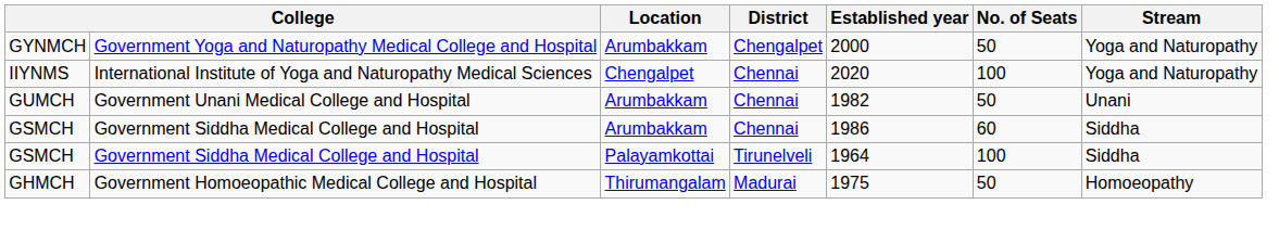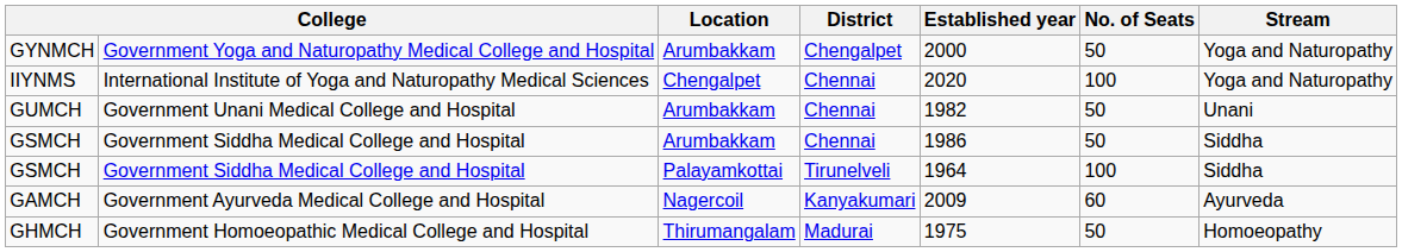 <table class="wikitable sortable static-row-numbers static-row-header-hash">
 <tr>
 <th colspan="2">College</th>
 <th>Location</th>
 <th>District</th>
 <th>Established year</th>
 <th>No. of Seats</th>
 <th>Stream</th>
 </tr>
 <tr>
 <td>GYNMCH</td>
 <td><a href='#'>Government Yoga and Naturopathy Medical College and Hospital</a></td>
 <td><a href='#'>Arumbakkam</a></td>
 <td><a href='#'>Chengalpet</a></td>
 <td>2000</td>
 <td>50</td>
 <td>Yoga and Naturopathy</td>
 </tr>
 <tr>
 <td>IIYNMS</td>
 <td>International Institute of Yoga and Naturopathy Medical Sciences</td>
 <td><a href='#'>Chengalpet</a></td>
 <td><a href='#'>Chennai</a></td>
 <td>2020</td>
 <td>100</td>
 <td>Yoga and Naturopathy</td>
 </tr>
 <tr>
 <td>GUMCH</td>
 <td>Government Unani Medical College and Hospital</td>
 <td><a href='#'>Arumbakkam</a></td>
 <td><a href='#'>Chennai</a></td>
 <td>1982</td>
 <td>50</td>
 <td>Unani</td>
 </tr>
 <tr>
 <td>GSMCH</td>
 <td>Government Siddha Medical College and Hospital</td>
 <td><a href='#'>Arumbakkam</a></td>
 <td><a href='#'>Chennai</a></td>
 <td>1986</td>
-<td>60</td>
+<td>50</td>
 <td>Siddha</td>
 </tr>
 <tr>
 <td>GSMCH</td>
 <td><a href='#'>Government Siddha Medical College and Hospital</a></td>
 <td><a href='#'>Palayamkottai</a></td>
 <td><a href='#'>Tirunelveli</a></td>
 <td>1964</td>
 <td>100</td>
 <td>Siddha</td>
+</tr>
+<tr>
+<td>GAMCH</td>
+<td>Government Ayurveda Medical College and Hospital</td>
+<td><a href='#'>Nagercoil</a></td>
+<td><a href='#'>Kanyakumari</a></td>
+<td>2009</td>
+<td>60</td>
+<td>Ayurveda</td>
 </tr>
 <tr>
 <td>GHMCH</td>
 <td>Government Homoeopathic Medical College and Hospital</td>
 <td><a href='#'>Thirumangalam</a></td>
 <td><a href='#'>Madurai</a></td>
 <td>1975</td>
 <td>50</td>
 <td>Homoeopathy</td>
 </tr>
 <tr>
 </tr>
 </table>
